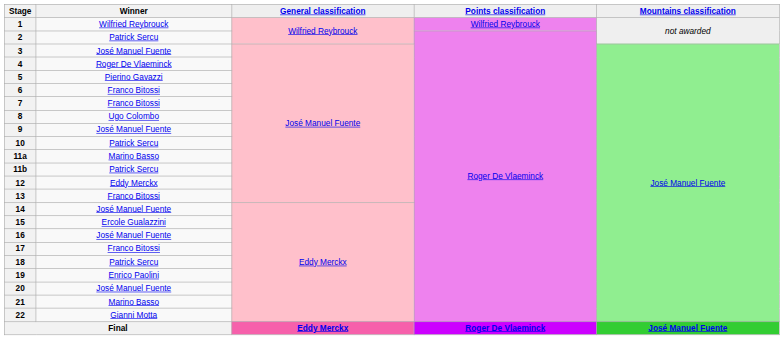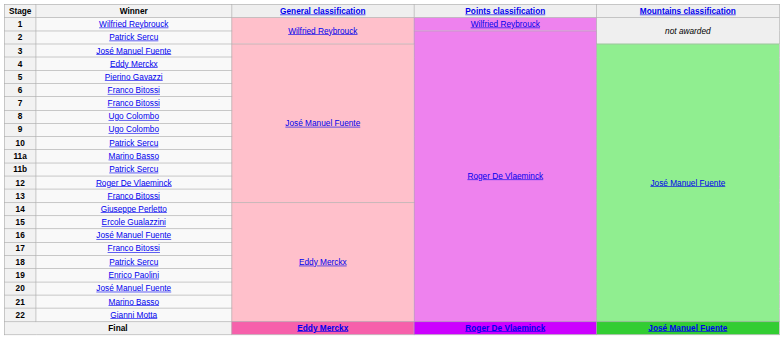 <table class="wikitable" style="text-align: center; font-size:smaller;">
 <tr style="background:#efefef;">
 <th style="width:1%;">Stage</th>
 <th style="width:15%;">Winner</th>
 <th style="background:#efefef; width:14%;"><a href='#'>General classification</a><br></th>
 <th style="background:#efefef; width:14%;"><a href='#'>Points classification</a><br></th>
 <th style="background:#efefef; width:14%;"><a href='#'>Mountains classification</a><br></th>
 </tr>
 <tr>
 <th>1</th>
 <td><a href='#'>Wilfried Reybrouck</a></td>
 <td style="background:pink;" rowspan="2"><a href='#'>Wilfried Reybrouck</a></td>
 <td style="background:violet;" rowspan="1"><a href='#'>Wilfried Reybrouck</a></td>
 <td style="background:#EFEFEF;" rowspan="2"><em>not awarded</em></td>
 </tr>
 <tr>
 <th>2</th>
 <td><a href='#'>Patrick Sercu</a></td>
 <td style="background:violet;" rowspan="22"><a href='#'>Roger De Vlaeminck</a></td>
 </tr>
 <tr>
 <th>3</th>
 <td><a href='#'>José Manuel Fuente</a></td>
 <td style="background:pink;" rowspan="12"><a href='#'>José Manuel Fuente</a></td>
 <td style="background:lightgreen;" rowspan="21"><a href='#'>José Manuel Fuente</a></td>
 </tr>
 <tr>
 <th>4</th>
-<td><a href='#'>Roger De Vlaeminck</a></td>
+<td><a href='#'>Eddy Merckx</a></td>
 </tr>
 <tr>
 <th>5</th>
 <td><a href='#'>Pierino Gavazzi</a></td>
 </tr>
 <tr>
 <th>6</th>
 <td><a href='#'>Franco Bitossi</a></td>
 </tr>
 <tr>
 <th>7</th>
 <td><a href='#'>Franco Bitossi</a></td>
 </tr>
 <tr>
 <th>8</th>
 <td><a href='#'>Ugo Colombo</a></td>
 </tr>
 <tr>
 <th>9</th>
-<td><a href='#'>José Manuel Fuente</a></td>
+<td><a href='#'>Ugo Colombo</a></td>
 </tr>
 <tr>
 <th>10</th>
 <td><a href='#'>Patrick Sercu</a></td>
 </tr>
 <tr>
 <th>11a</th>
 <td><a href='#'>Marino Basso</a></td>
 </tr>
 <tr>
 <th>11b</th>
 <td><a href='#'>Patrick Sercu</a></td>
 </tr>
 <tr>
 <th>12</th>
-<td><a href='#'>Eddy Merckx</a></td>
+<td><a href='#'>Roger De Vlaeminck</a></td>
 </tr>
 <tr>
 <th>13</th>
 <td><a href='#'>Franco Bitossi</a></td>
 </tr>
 <tr>
 <th>14</th>
-<td><a href='#'>José Manuel Fuente</a></td>
+<td><a href='#'>Giuseppe Perletto</a></td>
 <td style="background:pink;" rowspan="9"><a href='#'>Eddy Merckx</a></td>
 </tr>
 <tr>
 <th>15</th>
 <td><a href='#'>Ercole Gualazzini</a></td>
 </tr>
 <tr>
 <th>16</th>
 <td><a href='#'>José Manuel Fuente</a></td>
 </tr>
 <tr>
 <th>17</th>
 <td><a href='#'>Franco Bitossi</a></td>
 </tr>
 <tr>
 <th>18</th>
 <td><a href='#'>Patrick Sercu</a></td>
 </tr>
 <tr>
 <th>19</th>
 <td><a href='#'>Enrico Paolini</a></td>
 </tr>
 <tr>
 <th>20</th>
 <td><a href='#'>José Manuel Fuente</a></td>
 </tr>
 <tr>
 <th>21</th>
 <td><a href='#'>Marino Basso</a></td>
 </tr>
 <tr>
 <th>22</th>
 <td><a href='#'>Gianni Motta</a></td>
 </tr>
 <tr>
 <th colspan=2><strong>Final</strong></th>
 <th style="background:#F660AB;"><strong><a href='#'>Eddy Merckx</a></strong></th>
 <th style="background:#c0f;"><strong><a href='#'>Roger De Vlaeminck</a></strong></th>
 <th style="background:#32CD32;"><strong><a href='#'>José Manuel Fuente</a></strong></th>
 </tr>
 </table>
